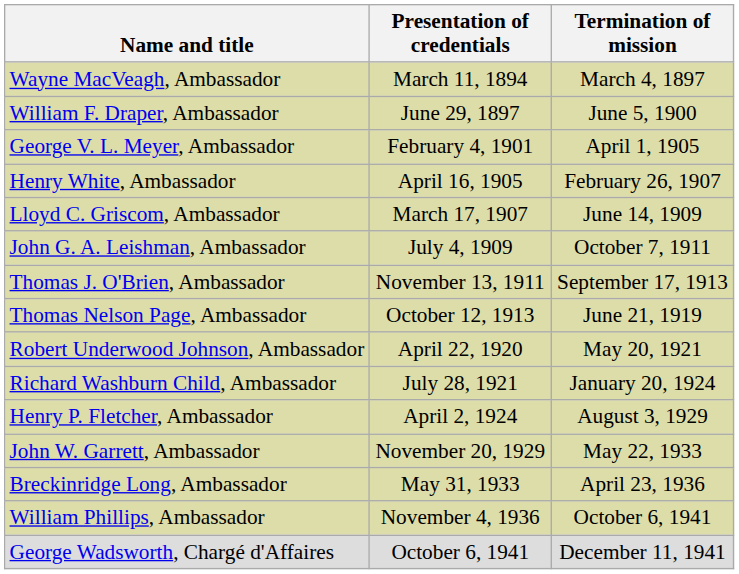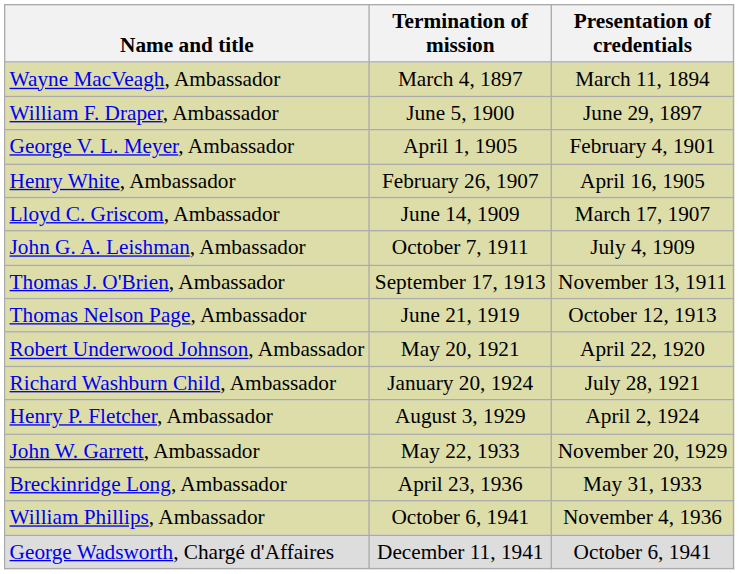 <table class=wikitable>
 <tr>
 <th align=center valign=bottom width="50%">Name and title</th>
+<th valign=bottom width="25%">Termination of<br>mission</th>
 <th valign=bottom width="25%">Presentation of<br>credentials</th>
-<th valign=bottom width="25%">Termination of<br>mission</th>
 </tr>
 <tr bgcolor="#ddddaa">
 <td><a href='#'>Wayne MacVeagh</a>, Ambassador</td>
+<td align=center>March 4, 1897</td>
 <td align=center>March 11, 1894</td>
-<td align=center>March 4, 1897</td>
 </tr>
 <tr bgcolor="#ddddaa">
 <td><a href='#'>William F. Draper</a>, Ambassador</td>
+<td align=center>June 5, 1900</td>
 <td align=center>June 29, 1897</td>
-<td align=center>June 5, 1900</td>
 </tr>
 <tr bgcolor="#ddddaa">
 <td><a href='#'>George V. L. Meyer</a>, Ambassador</td>
+<td align=center>April 1, 1905</td>
 <td align=center>February 4, 1901</td>
-<td align=center>April 1, 1905</td>
 </tr>
 <tr bgcolor="#ddddaa">
 <td><a href='#'>Henry White</a>, Ambassador</td>
+<td align=center>February 26, 1907</td>
 <td align=center>April 16, 1905</td>
-<td align=center>February 26, 1907</td>
 </tr>
 <tr bgcolor="#ddddaa">
 <td><a href='#'>Lloyd C. Griscom</a>, Ambassador</td>
+<td align=center>June 14, 1909</td>
 <td align=center>March 17, 1907</td>
-<td align=center>June 14, 1909</td>
 </tr>
 <tr bgcolor="#ddddaa">
 <td><a href='#'>John G. A. Leishman</a>, Ambassador</td>
+<td align=center>October 7, 1911</td>
 <td align=center>July 4, 1909</td>
-<td align=center>October 7, 1911</td>
 </tr>
 <tr bgcolor="#ddddaa">
 <td><a href='#'>Thomas J. O'Brien</a>, Ambassador</td>
+<td align=center>September 17, 1913</td>
 <td align=center>November 13, 1911</td>
-<td align=center>September 17, 1913</td>
 </tr>
 <tr bgcolor="#ddddaa">
 <td><a href='#'>Thomas Nelson Page</a>, Ambassador</td>
+<td align=center>June 21, 1919</td>
 <td align=center>October 12, 1913</td>
-<td align=center>June 21, 1919</td>
 </tr>
 <tr bgcolor="#ddddaa">
 <td><a href='#'>Robert Underwood Johnson</a>, Ambassador</td>
+<td align=center>May 20, 1921</td>
 <td align=center>April 22, 1920</td>
-<td align=center>May 20, 1921</td>
 </tr>
 <tr bgcolor="#ddddaa">
 <td><a href='#'>Richard Washburn Child</a>, Ambassador</td>
+<td align=center>January 20, 1924</td>
 <td align=center>July 28, 1921</td>
-<td align=center>January 20, 1924</td>
 </tr>
 <tr bgcolor="#ddddaa">
 <td><a href='#'>Henry P. Fletcher</a>, Ambassador</td>
+<td align=center>August 3, 1929</td>
 <td align=center>April 2, 1924</td>
-<td align=center>August 3, 1929</td>
 </tr>
 <tr bgcolor="#ddddaa">
 <td><a href='#'>John W. Garrett</a>, Ambassador</td>
+<td align=center>May 22, 1933</td>
 <td align=center>November 20, 1929</td>
-<td align=center>May 22, 1933</td>
 </tr>
 <tr bgcolor="#ddddaa">
 <td><a href='#'>Breckinridge Long</a>, Ambassador</td>
+<td align=center>April 23, 1936</td>
 <td align=center>May 31, 1933</td>
-<td align=center>April 23, 1936</td>
 </tr>
 <tr bgcolor="#ddddaa">
 <td><a href='#'>William Phillips</a>, Ambassador</td>
+<td align=center>October 6, 1941</td>
 <td align=center>November 4, 1936</td>
-<td align=center>October 6, 1941</td>
 </tr>
 <tr bgcolor="#dddddd">
 <td><a href='#'>George Wadsworth</a>, Chargé d'Affaires</td>
+<td align=center>December 11, 1941</td>
 <td align=center>October 6, 1941</td>
-<td align=center>December 11, 1941</td>
 </tr>
 </table>
